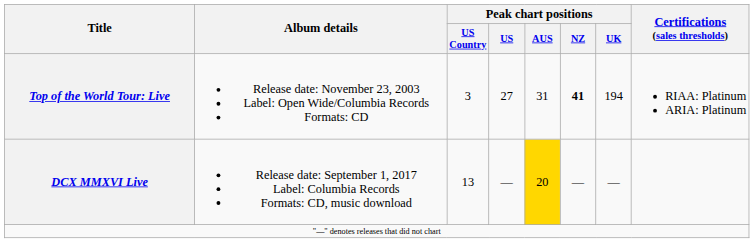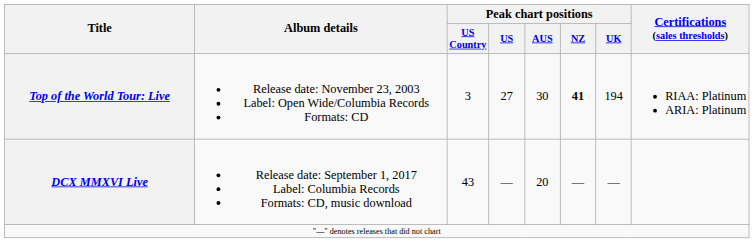 <table class="wikitable plainrowheaders" style="text-align:center;">
 <tr>
 <th rowspan="2" style="width:15em;">Title</th>
 <th rowspan="2" style="width:20em;">Album details</th>
 <th colspan="5">Peak chart positions</th>
 <th rowspan="2"><a href='#'>Certifications</a><br><small>(<a href='#'>sales thresholds</a>)</small></th>
 </tr>
 <tr style="font-size:smaller;">
 <th width="40"><a href='#'>US Country</a><br></th>
 <th width="40"><a href='#'>US</a><br></th>
 <th width="40"><a href='#'>AUS</a><br></th>
 <th width="40"><a href='#'>NZ</a><br></th>
 <th width="40"><a href='#'>UK</a><br></th>
 </tr>
 <tr>
 <th scope="row"><em><a href='#'>Top of the World Tour: Live</a></em></th>
 <td><br><ul><li>Release date: November 23, 2003</li><li>Label: Open Wide/Columbia Records</li><li>Formats: CD</li></ul></td>
 <td>3</td>
 <td>27</td>
-<td>31</td>
+<td>30</td>
 <td><strong>41</strong></td>
 <td>194</td>
 <td><br><ul><li>RIAA: Platinum</li><li>ARIA: Platinum</li></ul></td>
 </tr>
 <tr>
 <th scope="row"><em><a href='#'>DCX MMXVI Live</a></em></th>
 <td><br><ul><li>Release date: September 1, 2017</li><li>Label: Columbia Records</li><li>Formats: CD, music download</li></ul></td>
-<td>13</td>
+<td>43</td>
 <td>—</td>
-<td style="background: gold;">20</td>
+<td>20</td>
 <td>—</td>
 <td>—</td>
 <td></td>
 </tr>
 <tr>
 <td colspan="8" style="font-size:8pt">"—" denotes releases that did not chart</td>
 </tr>
 </table>
